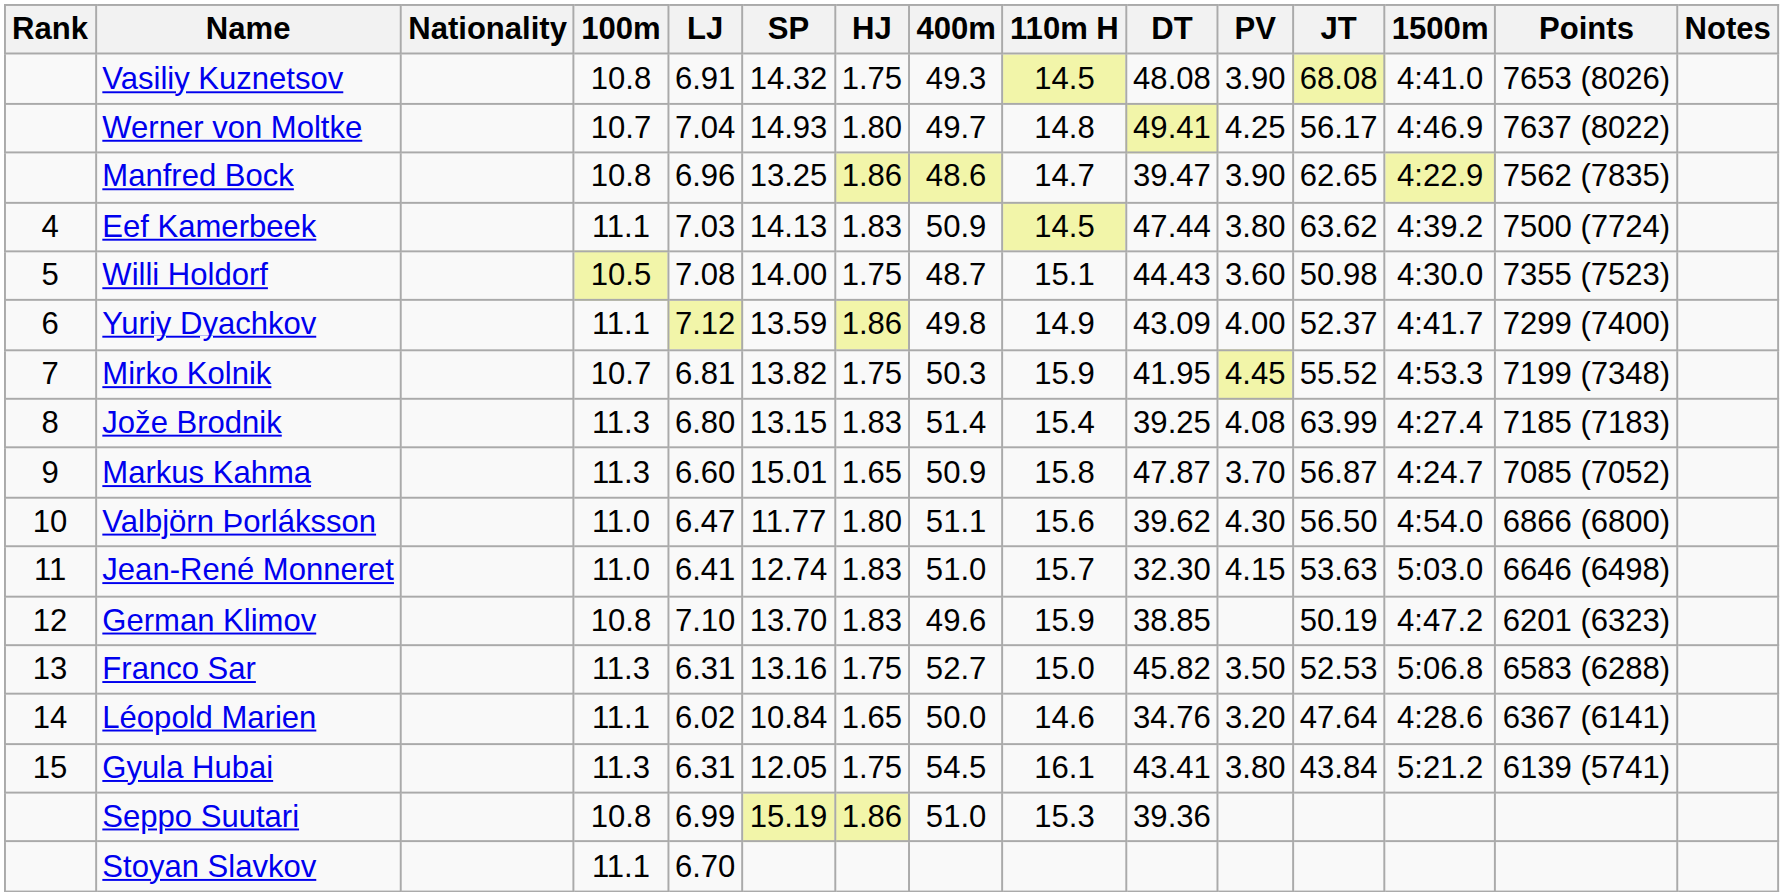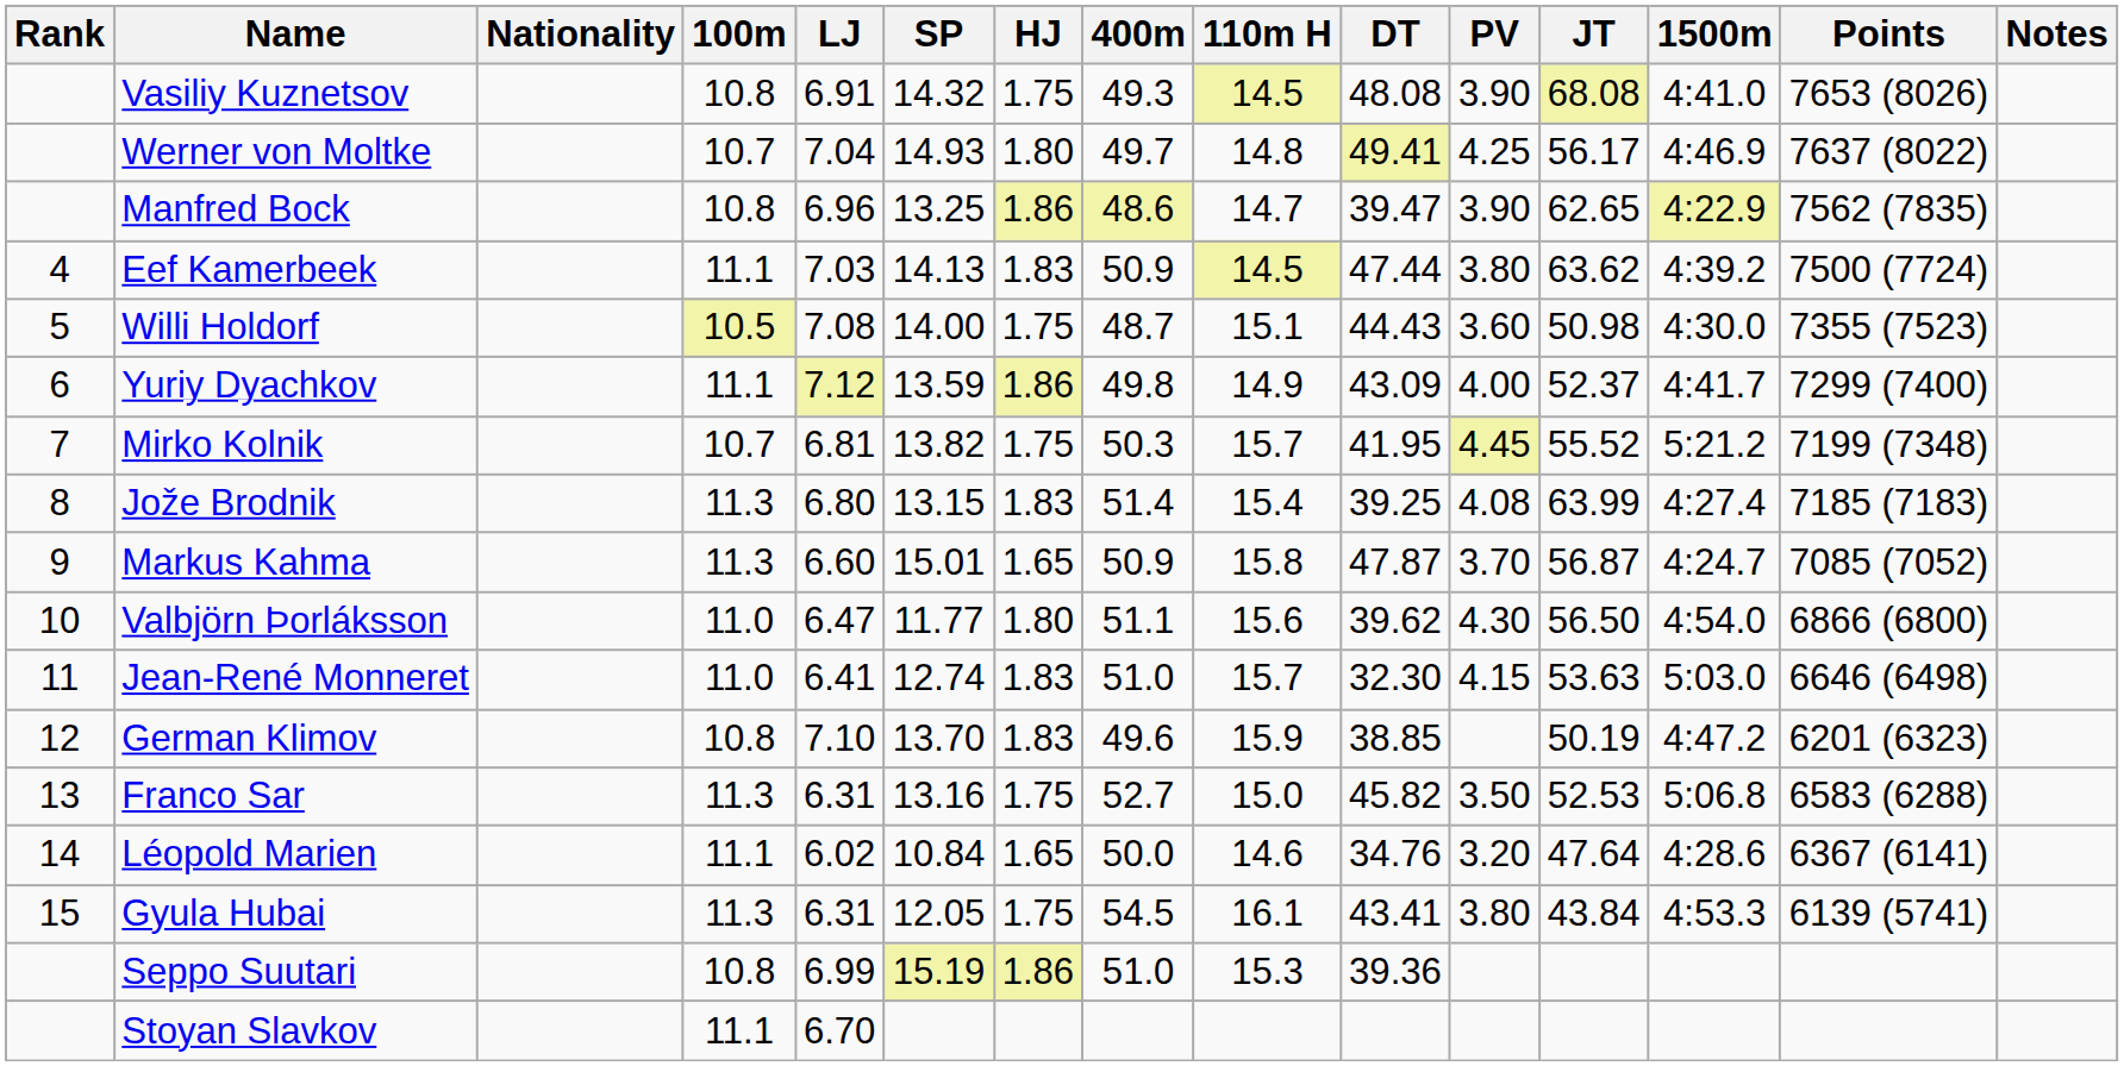 <table class="wikitable sortable" style="text-align:center">
 <tr>
 <th>Rank</th>
 <th>Name</th>
 <th>Nationality</th>
 <th>100m</th>
 <th>LJ</th>
 <th>SP</th>
 <th>HJ</th>
 <th>400m</th>
 <th>110m H</th>
 <th>DT</th>
 <th>PV</th>
 <th>JT</th>
 <th>1500m</th>
 <th>Points</th>
 <th>Notes</th>
 </tr>
 <tr>
 <td></td>
 <td align=left><a href='#'>Vasiliy Kuznetsov</a></td>
 <td align=left></td>
 <td>10.8</td>
 <td>6.91</td>
 <td>14.32</td>
 <td>1.75</td>
 <td>49.3</td>
 <td bgcolor=#F2F5A9>14.5</td>
 <td>48.08</td>
 <td>3.90</td>
 <td bgcolor=#F2F5A9>68.08</td>
 <td>4:41.0</td>
 <td>7653 (8026)</td>
 <td></td>
 </tr>
 <tr>
 <td></td>
 <td align=left><a href='#'>Werner von Moltke</a></td>
 <td align=left></td>
 <td>10.7</td>
 <td>7.04</td>
 <td>14.93</td>
 <td>1.80</td>
 <td>49.7</td>
 <td>14.8</td>
 <td bgcolor=#F2F5A9>49.41</td>
 <td>4.25</td>
 <td>56.17</td>
 <td>4:46.9</td>
 <td>7637 (8022)</td>
 <td></td>
 </tr>
 <tr>
 <td></td>
 <td align=left><a href='#'>Manfred Bock</a></td>
 <td align=left></td>
 <td>10.8</td>
 <td>6.96</td>
 <td>13.25</td>
 <td bgcolor=#F2F5A9>1.86</td>
 <td bgcolor=#F2F5A9>48.6</td>
 <td>14.7</td>
 <td>39.47</td>
 <td>3.90</td>
 <td>62.65</td>
 <td bgcolor=#F2F5A9>4:22.9</td>
 <td>7562 (7835)</td>
 <td></td>
 </tr>
 <tr>
 <td>4</td>
 <td align=left><a href='#'>Eef Kamerbeek</a></td>
 <td align=left></td>
 <td>11.1</td>
 <td>7.03</td>
 <td>14.13</td>
 <td>1.83</td>
 <td>50.9</td>
 <td bgcolor=#F2F5A9>14.5</td>
 <td>47.44</td>
 <td>3.80</td>
 <td>63.62</td>
 <td>4:39.2</td>
 <td>7500 (7724)</td>
 <td></td>
 </tr>
 <tr>
 <td>5</td>
 <td align=left><a href='#'>Willi Holdorf</a></td>
 <td align=left></td>
 <td bgcolor=#F2F5A9>10.5</td>
 <td>7.08</td>
 <td>14.00</td>
 <td>1.75</td>
 <td>48.7</td>
 <td>15.1</td>
 <td>44.43</td>
 <td>3.60</td>
 <td>50.98</td>
 <td>4:30.0</td>
 <td>7355 (7523)</td>
 <td></td>
 </tr>
 <tr>
 <td>6</td>
 <td align=left><a href='#'>Yuriy Dyachkov</a></td>
 <td align=left></td>
 <td>11.1</td>
 <td bgcolor=#F2F5A9>7.12</td>
 <td>13.59</td>
 <td bgcolor=#F2F5A9>1.86</td>
 <td>49.8</td>
 <td>14.9</td>
 <td>43.09</td>
 <td>4.00</td>
 <td>52.37</td>
 <td>4:41.7</td>
 <td>7299 (7400)</td>
 <td></td>
 </tr>
 <tr>
 <td>7</td>
 <td align=left><a href='#'>Mirko Kolnik</a></td>
 <td align=left></td>
 <td>10.7</td>
 <td>6.81</td>
 <td>13.82</td>
 <td>1.75</td>
 <td>50.3</td>
-<td>15.9</td>
+<td>15.7</td>
 <td>41.95</td>
 <td bgcolor=#F2F5A9>4.45</td>
 <td>55.52</td>
-<td>4:53.3</td>
+<td>5:21.2</td>
 <td>7199 (7348)</td>
 <td></td>
 </tr>
 <tr>
 <td>8</td>
 <td align=left><a href='#'>Jože Brodnik</a></td>
 <td align=left></td>
 <td>11.3</td>
 <td>6.80</td>
 <td>13.15</td>
 <td>1.83</td>
 <td>51.4</td>
 <td>15.4</td>
 <td>39.25</td>
 <td>4.08</td>
 <td>63.99</td>
 <td>4:27.4</td>
 <td>7185 (7183)</td>
 <td></td>
 </tr>
 <tr>
 <td>9</td>
 <td align=left><a href='#'>Markus Kahma</a></td>
 <td align=left></td>
 <td>11.3</td>
 <td>6.60</td>
 <td>15.01</td>
 <td>1.65</td>
 <td>50.9</td>
 <td>15.8</td>
 <td>47.87</td>
 <td>3.70</td>
 <td>56.87</td>
 <td>4:24.7</td>
 <td>7085 (7052)</td>
 <td></td>
 </tr>
 <tr>
 <td>10</td>
 <td align=left><a href='#'>Valbjörn Þorláksson</a></td>
 <td align=left></td>
 <td>11.0</td>
 <td>6.47</td>
 <td>11.77</td>
 <td>1.80</td>
 <td>51.1</td>
 <td>15.6</td>
 <td>39.62</td>
 <td>4.30</td>
 <td>56.50</td>
 <td>4:54.0</td>
 <td>6866 (6800)</td>
 <td></td>
 </tr>
 <tr>
 <td>11</td>
 <td align=left><a href='#'>Jean-René Monneret</a></td>
 <td align=left></td>
 <td>11.0</td>
 <td>6.41</td>
 <td>12.74</td>
 <td>1.83</td>
 <td>51.0</td>
 <td>15.7</td>
 <td>32.30</td>
 <td>4.15</td>
 <td>53.63</td>
 <td>5:03.0</td>
 <td>6646 (6498)</td>
 <td></td>
 </tr>
 <tr>
 <td>12</td>
 <td align=left><a href='#'>German Klimov</a></td>
 <td align=left></td>
 <td>10.8</td>
 <td>7.10</td>
 <td>13.70</td>
 <td>1.83</td>
 <td>49.6</td>
 <td>15.9</td>
 <td>38.85</td>
 <td></td>
 <td>50.19</td>
 <td>4:47.2</td>
 <td>6201 (6323)</td>
 <td></td>
 </tr>
 <tr>
 <td>13</td>
 <td align=left><a href='#'>Franco Sar</a></td>
 <td align=left></td>
 <td>11.3</td>
 <td>6.31</td>
 <td>13.16</td>
 <td>1.75</td>
 <td>52.7</td>
 <td>15.0</td>
 <td>45.82</td>
 <td>3.50</td>
 <td>52.53</td>
 <td>5:06.8</td>
 <td>6583 (6288)</td>
 <td></td>
 </tr>
 <tr>
 <td>14</td>
 <td align=left><a href='#'>Léopold Marien</a></td>
 <td align=left></td>
 <td>11.1</td>
 <td>6.02</td>
 <td>10.84</td>
 <td>1.65</td>
 <td>50.0</td>
 <td>14.6</td>
 <td>34.76</td>
 <td>3.20</td>
 <td>47.64</td>
 <td>4:28.6</td>
 <td>6367 (6141)</td>
 <td></td>
 </tr>
 <tr>
 <td>15</td>
 <td align=left><a href='#'>Gyula Hubai</a></td>
 <td align=left></td>
 <td>11.3</td>
 <td>6.31</td>
 <td>12.05</td>
 <td>1.75</td>
 <td>54.5</td>
 <td>16.1</td>
 <td>43.41</td>
 <td>3.80</td>
 <td>43.84</td>
-<td>5:21.2</td>
+<td>4:53.3</td>
 <td>6139 (5741)</td>
 <td></td>
 </tr>
 <tr>
 <td></td>
 <td align=left><a href='#'>Seppo Suutari</a></td>
 <td align=left></td>
 <td>10.8</td>
 <td>6.99</td>
 <td bgcolor=#F2F5A9>15.19</td>
 <td bgcolor=#F2F5A9>1.86</td>
 <td>51.0</td>
 <td>15.3</td>
 <td>39.36</td>
 <td></td>
 <td></td>
 <td></td>
 <td></td>
 <td></td>
 </tr>
 <tr>
 <td></td>
 <td align=left><a href='#'>Stoyan Slavkov</a></td>
 <td align=left></td>
 <td>11.1</td>
 <td>6.70</td>
 <td></td>
 <td></td>
 <td></td>
 <td></td>
 <td></td>
 <td></td>
 <td></td>
 <td></td>
 <td></td>
 <td></td>
 </tr>
 </table>
